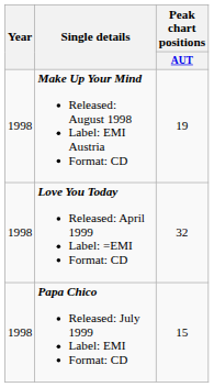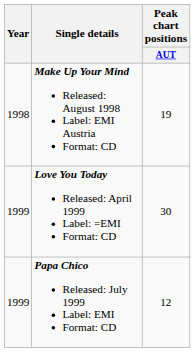 <table class="wikitable">
 <tr>
 <th rowspan="2" width="10">Year</th>
 <th rowspan="2" width="150">Single details</th>
 <th colspan="9">Peak chart positions</th>
 </tr>
 <tr>
 <th style="width:3em;font-size:85%"><a href='#'>AUT</a><br></th>
 </tr>
 <tr>
 <td>1998</td>
 <td><strong><em>Make Up Your Mind</em></strong><br><ul><li>Released: August 1998</li><li>Label: EMI Austria</li><li>Format: CD</li></ul></td>
 <td align="center">19</td>
 </tr>
 <tr>
-<td>1998</td>
+<td>1999</td>
 <td><strong><em>Love You Today</em></strong><br><ul><li>Released: April 1999</li><li>Label: =EMI</li><li>Format: CD</li></ul></td>
-<td align="center">32</td>
+<td align="center">30</td>
 </tr>
 <tr>
-<td>1998</td>
+<td>1999</td>
 <td><strong><em>Papa Chico</em></strong><br><ul><li>Released: July 1999</li><li>Label: EMI</li><li>Format: CD</li></ul></td>
-<td align="center">15</td>
+<td align="center">12</td>
 </tr>
 </table>
